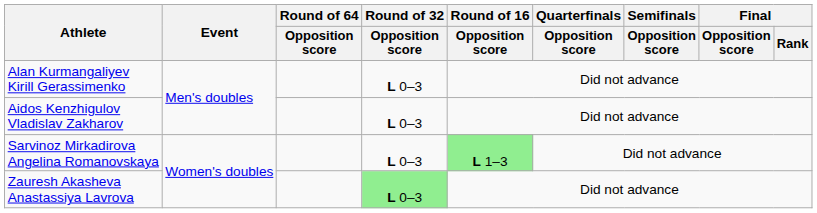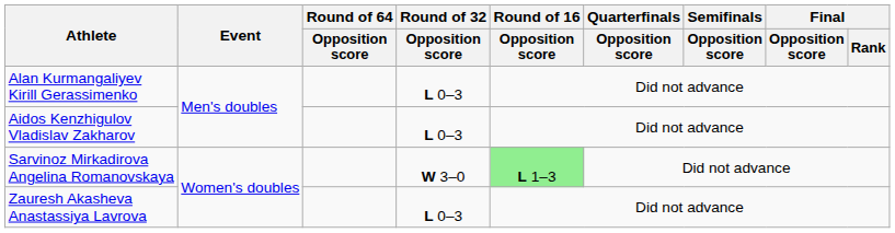 <table class=wikitable style="font-size:90%; text-align:center;">
 <tr>
 <th rowspan="2">Athlete</th>
 <th rowspan="2">Event</th>
 <th>Round of 64</th>
 <th>Round of 32</th>
 <th>Round of 16</th>
 <th>Quarterfinals</th>
 <th>Semifinals</th>
 <th colspan=2>Final</th>
 </tr>
 <tr style="font-size:95%">
 <th>Opposition<br> score</th>
 <th>Opposition<br> score</th>
 <th>Opposition<br> score</th>
 <th>Opposition<br> score</th>
 <th>Opposition<br> score</th>
 <th>Opposition<br> score</th>
 <th>Rank</th>
 </tr>
 <tr>
 <td style="text-align:left"><a href='#'>Alan Kurmangaliyev</a><br><a href='#'>Kirill Gerassimenko</a></td>
 <td style="text-align:left" rowspan=2><a href='#'>Men's doubles</a></td>
 <td></td>
 <td><br><strong>L</strong> 0–3</td>
 <td colspan=5>Did not advance</td>
 </tr>
 <tr>
 <td style="text-align:left"><a href='#'>Aidos Kenzhigulov</a><br><a href='#'>Vladislav Zakharov</a></td>
 <td></td>
 <td><br><strong>L</strong> 0–3</td>
 <td colspan=5>Did not advance</td>
 </tr>
 <tr>
 <td style="text-align:left"><a href='#'>Sarvinoz Mirkadirova</a><br><a href='#'>Angelina Romanovskaya</a></td>
 <td style="text-align:left" rowspan=2><a href='#'>Women's doubles</a></td>
 <td></td>
-<td><br><strong>L</strong> 0–3</td>
+<td><br><strong>W</strong> 3–0</td>
 <td style="background: lightgreen;"><br><strong>L</strong> 1–3</td>
 <td colspan=4>Did not advance</td>
 </tr>
 <tr>
 <td style="text-align:left"><a href='#'>Zauresh Akasheva</a><br><a href='#'>Anastassiya Lavrova</a></td>
 <td></td>
-<td style="background: lightgreen;"><br><strong>L</strong> 0–3</td>
+<td><br><strong>L</strong> 0–3</td>
 <td colspan=5>Did not advance</td>
 </tr>
 </table>
